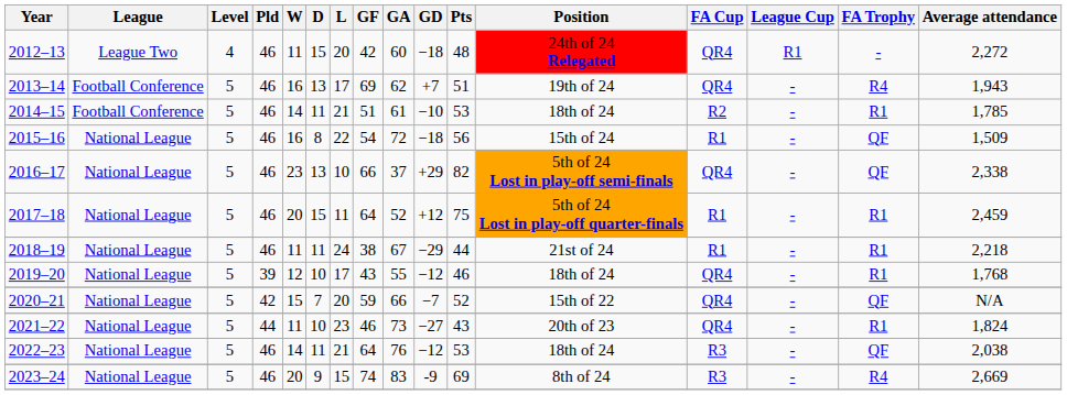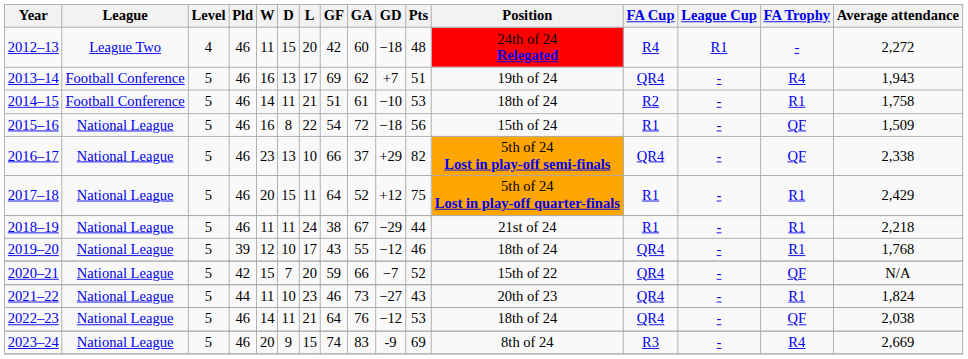 <table class="wikitable">
 <tr>
 <th>Year</th>
 <th>League</th>
 <th>Level</th>
 <th>Pld</th>
 <th>W</th>
 <th>D</th>
 <th>L</th>
 <th>GF</th>
 <th>GA</th>
 <th>GD</th>
 <th>Pts</th>
 <th>Position</th>
 <th><a href='#'>FA Cup</a></th>
 <th><a href='#'>League Cup</a></th>
 <th><a href='#'>FA Trophy</a></th>
 <th>Average attendance</th>
 </tr>
 <tr align="center">
 <td><a href='#'>2012–13</a></td>
 <td><a href='#'>League Two</a></td>
 <td>4</td>
 <td>46</td>
 <td>11</td>
 <td>15</td>
 <td>20</td>
 <td>42</td>
 <td>60</td>
 <td>−18</td>
 <td>48</td>
 <td align=center bgcolor="Red">24th of 24<br><strong><a href='#'>Relegated</a></strong></td>
-<td><a href='#'>QR4</a></td>
+<td><a href='#'>R4</a></td>
 <td><a href='#'>R1</a></td>
 <td><a href='#'>-</a></td>
 <td>2,272</td>
 </tr>
 <tr align="center">
 <td><a href='#'>2013–14</a></td>
 <td><a href='#'>Football Conference</a></td>
 <td>5</td>
 <td>46</td>
 <td>16</td>
 <td>13</td>
 <td>17</td>
 <td>69</td>
 <td>62</td>
 <td>+7</td>
 <td>51</td>
 <td>19th of 24</td>
 <td><a href='#'>QR4</a></td>
 <td><a href='#'>-</a></td>
 <td><a href='#'>R4</a></td>
 <td>1,943</td>
 </tr>
 <tr align="center">
 <td><a href='#'>2014–15</a></td>
 <td><a href='#'>Football Conference</a></td>
 <td>5</td>
 <td>46</td>
 <td>14</td>
 <td>11</td>
 <td>21</td>
 <td>51</td>
 <td>61</td>
 <td>−10</td>
 <td>53</td>
 <td>18th of 24</td>
 <td><a href='#'>R2</a></td>
 <td><a href='#'>-</a></td>
 <td><a href='#'>R1</a></td>
-<td>1,785</td>
+<td>1,758</td>
 </tr>
 <tr align="center">
 <td><a href='#'>2015–16</a></td>
 <td><a href='#'>National League</a></td>
 <td>5</td>
 <td>46</td>
 <td>16</td>
 <td>8</td>
 <td>22</td>
 <td>54</td>
 <td>72</td>
 <td>−18</td>
 <td>56</td>
 <td>15th of 24</td>
 <td><a href='#'>R1</a></td>
 <td><a href='#'>-</a></td>
 <td><a href='#'>QF</a></td>
 <td>1,509</td>
 </tr>
 <tr align="center">
 <td><a href='#'>2016–17</a></td>
 <td><a href='#'>National League</a></td>
 <td>5</td>
 <td>46</td>
 <td>23</td>
 <td>13</td>
 <td>10</td>
 <td>66</td>
 <td>37</td>
 <td>+29</td>
 <td>82</td>
 <td align=center bgcolor="Orange">5th of 24<br><strong><a href='#'>Lost in play-off semi-finals</a></strong></td>
 <td><a href='#'>QR4</a></td>
 <td><a href='#'>-</a></td>
 <td><a href='#'>QF</a></td>
 <td>2,338</td>
 </tr>
 <tr align="center">
 <td><a href='#'>2017–18</a></td>
 <td><a href='#'>National League</a></td>
 <td>5</td>
 <td>46</td>
 <td>20</td>
 <td>15</td>
 <td>11</td>
 <td>64</td>
 <td>52</td>
 <td>+12</td>
 <td>75</td>
 <td align=center bgcolor="Orange">5th of 24<br><strong><a href='#'>Lost in play-off quarter-finals</a></strong></td>
 <td><a href='#'>R1</a></td>
 <td><a href='#'>-</a></td>
 <td><a href='#'>R1</a></td>
-<td>2,459</td>
+<td>2,429</td>
 </tr>
 <tr>
 </tr>
 <tr align="center">
 <td><a href='#'>2018–19</a></td>
 <td><a href='#'>National League</a></td>
 <td>5</td>
 <td>46</td>
 <td>11</td>
 <td>11</td>
 <td>24</td>
 <td>38</td>
 <td>67</td>
 <td>−29</td>
 <td>44</td>
 <td>21st of 24</td>
 <td><a href='#'>R1</a></td>
 <td><a href='#'>-</a></td>
 <td><a href='#'>R1</a></td>
 <td>2,218</td>
 </tr>
 <tr align="center">
 <td><a href='#'>2019–20</a></td>
 <td><a href='#'>National League</a></td>
 <td>5</td>
 <td>39</td>
 <td>12</td>
 <td>10</td>
 <td>17</td>
 <td>43</td>
 <td>55</td>
 <td>−12</td>
 <td>46</td>
 <td>18th of 24</td>
 <td><a href='#'>QR4</a></td>
 <td><a href='#'>-</a></td>
 <td><a href='#'>R1</a></td>
 <td>1,768</td>
 </tr>
 <tr>
 </tr>
 <tr align="center">
 <td><a href='#'>2020–21</a></td>
 <td><a href='#'>National League</a></td>
 <td>5</td>
 <td>42</td>
 <td>15</td>
 <td>7</td>
 <td>20</td>
 <td>59</td>
 <td>66</td>
 <td>−7</td>
 <td>52</td>
 <td>15th of 22</td>
 <td><a href='#'>QR4</a></td>
 <td><a href='#'>-</a></td>
 <td><a href='#'>QF</a></td>
 <td>N/A</td>
 </tr>
 <tr>
 </tr>
 <tr align="center">
 <td><a href='#'>2021–22</a></td>
 <td><a href='#'>National League</a></td>
 <td>5</td>
 <td>44</td>
 <td>11</td>
 <td>10</td>
 <td>23</td>
 <td>46</td>
 <td>73</td>
 <td>−27</td>
 <td>43</td>
 <td>20th of 23</td>
 <td><a href='#'>QR4</a></td>
 <td><a href='#'>-</a></td>
 <td><a href='#'>R1</a></td>
 <td>1,824</td>
 </tr>
 <tr>
 </tr>
 <tr align="center">
 <td><a href='#'>2022–23</a></td>
 <td><a href='#'>National League</a></td>
 <td>5</td>
 <td>46</td>
 <td>14</td>
 <td>11</td>
 <td>21</td>
 <td>64</td>
 <td>76</td>
 <td>−12</td>
 <td>53</td>
 <td>18th of 24</td>
-<td><a href='#'>R3</a></td>
+<td><a href='#'>QR4</a></td>
 <td><a href='#'>-</a></td>
 <td><a href='#'>QF</a></td>
 <td>2,038</td>
 </tr>
 <tr>
 </tr>
 <tr align="center">
 <td><a href='#'>2023–24</a></td>
 <td><a href='#'>National League</a></td>
 <td>5</td>
 <td>46</td>
 <td>20</td>
 <td>9</td>
 <td>15</td>
 <td>74</td>
 <td>83</td>
 <td>-9</td>
 <td>69</td>
 <td>8th of 24</td>
 <td><a href='#'>R3</a></td>
 <td><a href='#'>-</a></td>
 <td><a href='#'>R4</a></td>
 <td>2,669</td>
 </tr>
 <tr>
 </tr>
 </table>
